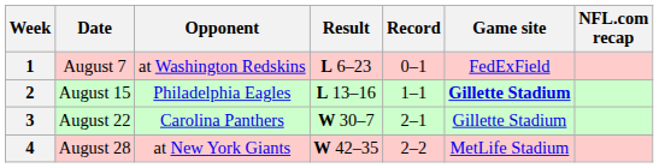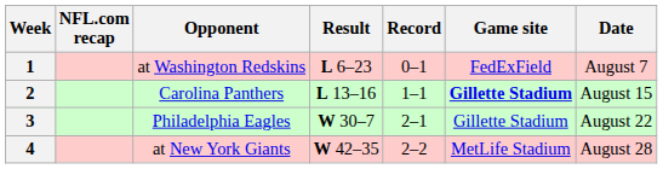 <table class="wikitable" style="align=center">
 <tr>
 <th>Week</th>
-<th>Date</th>
+<th>NFL.com<br>recap</th>
 <th>Opponent</th>
 <th>Result</th>
 <th>Record</th>
 <th>Game site</th>
-<th>NFL.com<br>recap</th>
+<th>Date</th>
 </tr>
 <tr style="background:#fcc; text-align:center;">
 <th>1</th>
-<td>August 7</td>
+<td></td>
 <td>at <a href='#'>Washington Redskins</a></td>
 <td><strong>L</strong> 6–23</td>
 <td>0–1</td>
 <td><a href='#'>FedExField</a></td>
-<td></td>
+<td>August 7</td>
 </tr>
 <tr style="background:#cfc; text-align:center;">
 <th>2</th>
-<td>August 15</td>
-<td><a href='#'>Philadelphia Eagles</a></td>
+<td></td>
+<td><a href='#'>Carolina Panthers</a></td>
 <td><strong>L</strong> 13–16</td>
 <td>1–1</td>
 <td><strong><a href='#'>Gillette Stadium</a></strong></td>
-<td></td>
+<td>August 15</td>
 </tr>
 <tr style="background:#cfc; text-align:center;">
 <th>3</th>
-<td>August 22</td>
-<td><a href='#'>Carolina Panthers</a></td>
+<td></td>
+<td><a href='#'>Philadelphia Eagles</a></td>
 <td><strong>W</strong> 30–7</td>
 <td>2–1</td>
 <td><a href='#'>Gillette Stadium</a></td>
-<td></td>
+<td>August 22</td>
 </tr>
 <tr style="background:#fcc; text-align:center;">
 <th>4</th>
-<td>August 28</td>
+<td></td>
 <td>at <a href='#'>New York Giants</a></td>
 <td><strong>W</strong> 42–35</td>
 <td>2–2</td>
 <td><a href='#'>MetLife Stadium</a></td>
-<td></td>
+<td>August 28</td>
 </tr>
 </table>
